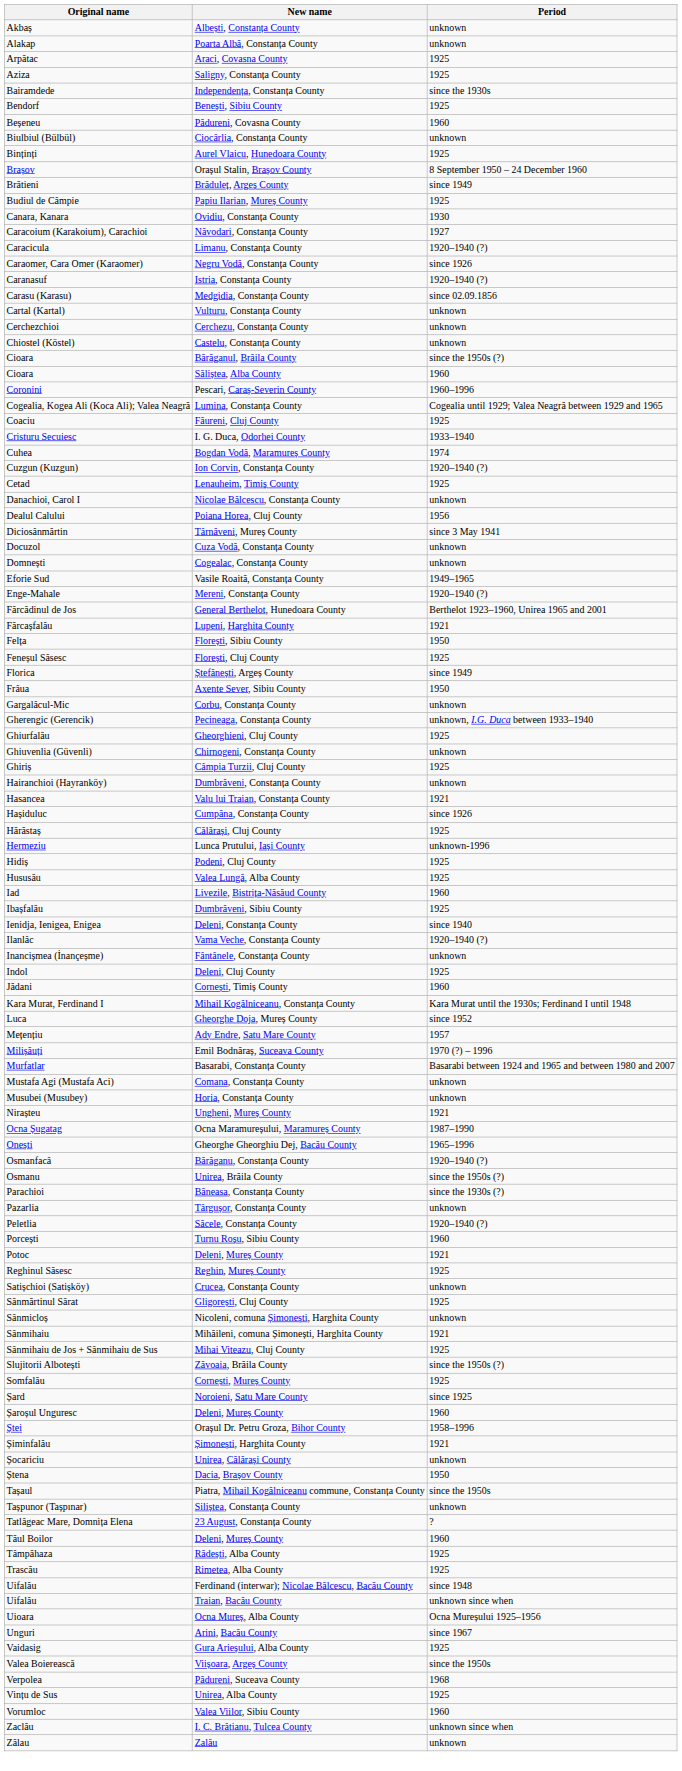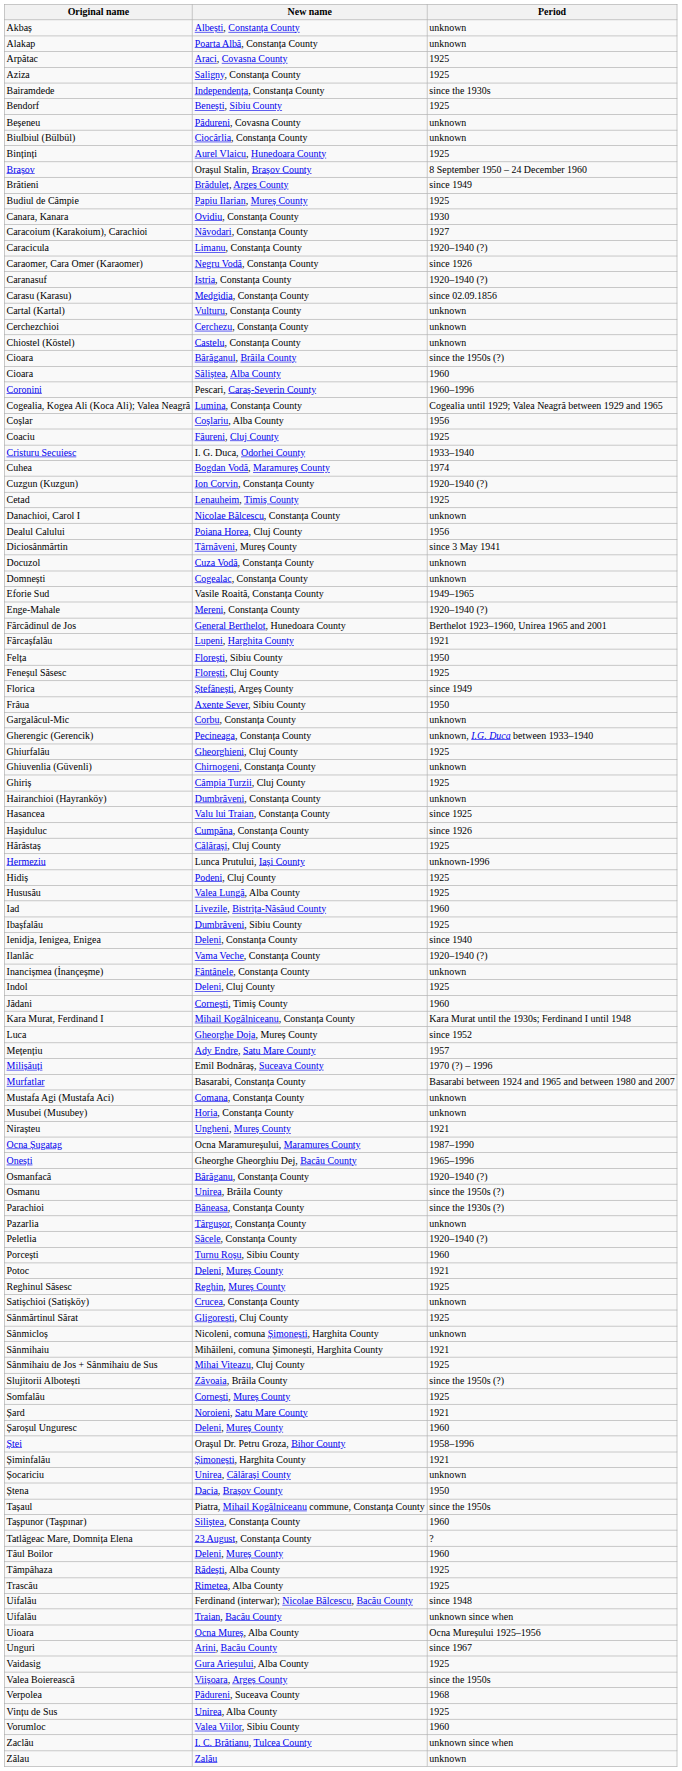 <table class="wikitable">
 <tr>
 <th>Original name</th>
 <th>New name</th>
 <th>Period</th>
 </tr>
 <tr>
 <td>Akbaș</td>
 <td><a href='#'>Albești</a>, <a href='#'>Constanța County</a></td>
 <td>unknown</td>
 </tr>
 <tr>
 <td>Alakap</td>
 <td><a href='#'>Poarta Albă</a>, Constanța County</td>
 <td>unknown</td>
 </tr>
 <tr>
 <td>Arpătac</td>
 <td><a href='#'>Araci</a>, <a href='#'>Covasna County</a></td>
 <td>1925</td>
 </tr>
 <tr>
 <td>Aziza</td>
 <td><a href='#'>Saligny</a>, Constanța County</td>
 <td>1925</td>
 </tr>
 <tr>
 <td>Bairamdede</td>
 <td><a href='#'>Independența</a>, Constanța County</td>
 <td>since the 1930s</td>
 </tr>
 <tr>
 <td>Bendorf</td>
 <td><a href='#'>Benești</a>, <a href='#'>Sibiu County</a></td>
 <td>1925</td>
 </tr>
 <tr>
 <td>Beșeneu</td>
 <td><a href='#'>Pădureni</a>, Covasna County</td>
-<td>1960</td>
+<td>unknown</td>
 </tr>
 <tr>
 <td>Biulbiul (Bülbül)</td>
 <td><a href='#'>Ciocârlia</a>, Constanța County</td>
 <td>unknown</td>
 </tr>
 <tr>
 <td>Binținți</td>
 <td><a href='#'>Aurel Vlaicu</a>, <a href='#'>Hunedoara County</a></td>
 <td>1925</td>
 </tr>
 <tr>
 <td><a href='#'>Brașov</a></td>
 <td>Orașul Stalin, <a href='#'>Brașov County</a></td>
 <td>8 September 1950 – 24 December 1960</td>
 </tr>
 <tr>
 <td>Brătieni</td>
 <td><a href='#'>Brăduleț</a>, <a href='#'>Argeș County</a></td>
 <td>since 1949</td>
 </tr>
 <tr>
 <td>Budiul de Câmpie</td>
 <td><a href='#'>Papiu Ilarian</a>, <a href='#'>Mureș County</a></td>
 <td>1925</td>
 </tr>
 <tr>
 <td>Canara, Kanara</td>
 <td><a href='#'>Ovidiu</a>, Constanța County</td>
 <td>1930</td>
 </tr>
 <tr>
 <td>Caracoium (Karakoium), Carachioi</td>
 <td><a href='#'>Năvodari</a>, Constanța County</td>
 <td>1927</td>
 </tr>
 <tr>
 <td>Caracicula</td>
 <td><a href='#'>Limanu</a>, Constanța County</td>
 <td>1920–1940 (?)</td>
 </tr>
 <tr>
 <td>Caraomer, Cara Omer (Karaomer)</td>
 <td><a href='#'>Negru Vodă</a>, Constanța County</td>
 <td>since 1926</td>
 </tr>
 <tr>
 <td>Caranasuf</td>
 <td><a href='#'>Istria</a>, Constanța County</td>
 <td>1920–1940 (?)</td>
 </tr>
 <tr>
 <td>Carasu (Karasu)</td>
 <td><a href='#'>Medgidia</a>, Constanța County</td>
 <td>since 02.09.1856</td>
 </tr>
 <tr>
 <td>Cartal (Kartal)</td>
 <td><a href='#'>Vulturu</a>, Constanța County</td>
 <td>unknown</td>
 </tr>
 <tr>
 <td>Cerchezchioi</td>
 <td><a href='#'>Cerchezu</a>, Constanța County</td>
 <td>unknown</td>
 </tr>
 <tr>
 <td>Chiostel (Köstel)</td>
 <td><a href='#'>Castelu</a>, Constanța County</td>
 <td>unknown</td>
 </tr>
 <tr>
 <td>Cioara</td>
 <td><a href='#'>Bărăganul</a>, <a href='#'>Brăila County</a></td>
 <td>since the 1950s (?)</td>
 </tr>
 <tr>
 <td>Cioara</td>
 <td><a href='#'>Săliștea</a>, <a href='#'>Alba County</a></td>
 <td>1960</td>
 </tr>
 <tr>
 <td><a href='#'>Coronini</a></td>
 <td>Pescari, <a href='#'>Caraș-Severin County</a></td>
 <td>1960–1996</td>
 </tr>
 <tr>
 <td>Cogealia, Kogea Ali (Koca Ali); Valea Neagră</td>
 <td><a href='#'>Lumina</a>, Constanța County</td>
 <td>Cogealia until 1929; Valea Neagră between 1929 and 1965</td>
+</tr>
+<tr>
+<td>Coșlar</td>
+<td><a href='#'>Coșlariu</a>, Alba County</td>
+<td>1956</td>
 </tr>
 <tr>
 <td>Coaciu</td>
 <td><a href='#'>Făureni</a>, <a href='#'>Cluj County</a></td>
 <td>1925</td>
 </tr>
 <tr>
 <td><a href='#'>Cristuru Secuiesc</a></td>
 <td>I. G. Duca, <a href='#'>Odorhei County</a></td>
 <td>1933–1940</td>
 </tr>
 <tr>
 <td>Cuhea</td>
 <td><a href='#'>Bogdan Vodă</a>, <a href='#'>Maramureș County</a></td>
 <td>1974</td>
 </tr>
 <tr>
 <td>Cuzgun (Kuzgun)</td>
 <td><a href='#'>Ion Corvin</a>, Constanța County</td>
 <td>1920–1940 (?)</td>
 </tr>
 <tr>
 <td>Cetad</td>
 <td><a href='#'>Lenauheim</a>, <a href='#'>Timiș County</a></td>
 <td>1925</td>
 </tr>
 <tr>
 <td>Danachioi, Carol I</td>
 <td><a href='#'>Nicolae Bălcescu</a>, Constanța County</td>
 <td>unknown</td>
 </tr>
 <tr>
 <td>Dealul Calului</td>
 <td><a href='#'>Poiana Horea</a>, Cluj County</td>
 <td>1956</td>
 </tr>
 <tr>
 <td>Diciosânmărtin</td>
 <td><a href='#'>Târnăveni</a>, Mureș County</td>
 <td>since 3 May 1941</td>
 </tr>
 <tr>
 <td>Docuzol</td>
 <td><a href='#'>Cuza Vodă</a>, Constanța County</td>
 <td>unknown</td>
 </tr>
 <tr>
 <td>Domnești</td>
 <td><a href='#'>Cogealac</a>, Constanța County</td>
 <td>unknown</td>
 </tr>
 <tr>
 <td>Eforie Sud</td>
 <td>Vasile Roaită, Constanța County</td>
 <td>1949–1965</td>
 </tr>
 <tr>
 <td>Enge-Mahale</td>
 <td><a href='#'>Mereni</a>, Constanța County</td>
 <td>1920–1940 (?)</td>
 </tr>
 <tr>
 <td>Fărcădinul de Jos</td>
 <td><a href='#'>General Berthelot</a>, Hunedoara County</td>
 <td>Berthelot 1923–1960, Unirea 1965 and 2001</td>
 </tr>
 <tr>
 <td>Fărcașfalău</td>
 <td><a href='#'>Lupeni</a>, <a href='#'>Harghita County</a></td>
 <td>1921</td>
 </tr>
 <tr>
 <td>Felța</td>
 <td><a href='#'>Florești</a>, Sibiu County</td>
 <td>1950</td>
 </tr>
 <tr>
 <td>Feneșul Săsesc</td>
 <td><a href='#'>Florești</a>, Cluj County</td>
 <td>1925</td>
 </tr>
 <tr>
 <td>Florica</td>
 <td><a href='#'>Ștefănești</a>, Argeș County</td>
 <td>since 1949</td>
 </tr>
 <tr>
 <td>Frâua</td>
 <td><a href='#'>Axente Sever</a>, Sibiu County</td>
 <td>1950</td>
 </tr>
 <tr>
 <td>Gargalâcul-Mic</td>
 <td><a href='#'>Corbu</a>, Constanța County</td>
 <td>unknown</td>
 </tr>
 <tr>
 <td>Gherengic (Gerencik)</td>
 <td><a href='#'>Pecineaga</a>, Constanța County</td>
 <td>unknown, <em><a href='#'>I.G. Duca</a></em> between 1933–1940</td>
 </tr>
 <tr>
 <td>Ghiurfalău</td>
 <td><a href='#'>Gheorghieni</a>, Cluj County</td>
 <td>1925</td>
 </tr>
 <tr>
 <td>Ghiuvenlia (Güvenli)</td>
 <td><a href='#'>Chirnogeni</a>, Constanța County</td>
 <td>unknown</td>
 </tr>
 <tr>
 <td>Ghiriș</td>
 <td><a href='#'>Câmpia Turzii</a>, Cluj County</td>
 <td>1925</td>
 </tr>
 <tr>
 <td>Hairanchioi (Hayranköy)</td>
 <td><a href='#'>Dumbrăveni</a>, Constanța County</td>
 <td>unknown</td>
 </tr>
 <tr>
 <td>Hasancea</td>
 <td><a href='#'>Valu lui Traian</a>, Constanța County</td>
-<td>1921</td>
+<td>since 1925</td>
 </tr>
 <tr>
 <td>Hașiduluc</td>
 <td><a href='#'>Cumpăna</a>, Constanța County</td>
 <td>since 1926</td>
 </tr>
 <tr>
 <td>Hărăstaș</td>
 <td><a href='#'>Călărași</a>, Cluj County</td>
 <td>1925</td>
 </tr>
 <tr>
 <td><a href='#'>Hermeziu</a></td>
 <td>Lunca Prutului, <a href='#'>Iași County</a></td>
 <td>unknown-1996</td>
 </tr>
 <tr>
 <td>Hidiș</td>
 <td><a href='#'>Podeni</a>, Cluj County</td>
 <td>1925</td>
 </tr>
 <tr>
 <td>Hususău</td>
 <td><a href='#'>Valea Lungă</a>, Alba County</td>
 <td>1925</td>
 </tr>
 <tr>
 <td>Iad</td>
 <td><a href='#'>Livezile</a>, <a href='#'>Bistrița-Năsăud County</a></td>
 <td>1960</td>
 </tr>
 <tr>
 <td>Ibașfalău</td>
 <td><a href='#'>Dumbrăveni</a>, Sibiu County</td>
 <td>1925</td>
 </tr>
 <tr>
 <td>Ienidja, Ienigea, Enigea</td>
 <td><a href='#'>Deleni</a>, Constanța County</td>
 <td>since 1940</td>
 </tr>
 <tr>
 <td>Ilanlâc</td>
 <td><a href='#'>Vama Veche</a>, Constanța County</td>
 <td>1920–1940 (?)</td>
 </tr>
 <tr>
 <td>Inancișmea (İnançeșme)</td>
 <td><a href='#'>Fântânele</a>, Constanța County</td>
 <td>unknown</td>
 </tr>
 <tr>
 <td>Indol</td>
 <td><a href='#'>Deleni</a>, Cluj County</td>
 <td>1925</td>
 </tr>
 <tr>
 <td>Jădani</td>
 <td><a href='#'>Cornești</a>, Timiș County</td>
 <td>1960</td>
 </tr>
 <tr>
 <td>Kara Murat, Ferdinand I</td>
 <td><a href='#'>Mihail Kogălniceanu</a>, Constanța County</td>
 <td>Kara Murat until the 1930s; Ferdinand I until 1948</td>
 </tr>
 <tr>
 <td>Luca</td>
 <td><a href='#'>Gheorghe Doja</a>, Mureș County</td>
 <td>since 1952 </td>
 </tr>
 <tr>
 <td>Mețențiu</td>
 <td><a href='#'>Ady Endre</a>, <a href='#'>Satu Mare County</a></td>
 <td>1957</td>
 </tr>
 <tr>
 <td><a href='#'>Milișăuți</a></td>
 <td>Emil Bodnăraș, <a href='#'>Suceava County</a></td>
 <td>1970 (?) – 1996</td>
 </tr>
 <tr>
 <td><a href='#'>Murfatlar</a></td>
 <td>Basarabi, Constanța County</td>
 <td>Basarabi between 1924 and 1965 and between 1980 and 2007</td>
 </tr>
 <tr>
 <td>Mustafa Agi (Mustafa Aci)</td>
 <td><a href='#'>Comana</a>, Constanța County</td>
 <td>unknown</td>
 </tr>
 <tr>
 <td>Musubei (Musubey)</td>
 <td><a href='#'>Horia</a>, Constanța County</td>
 <td>unknown</td>
 </tr>
 <tr>
 <td>Nirașteu</td>
 <td><a href='#'>Ungheni</a>, <a href='#'>Mureș County</a></td>
 <td>1921</td>
 </tr>
 <tr>
 <td><a href='#'>Ocna Șugatag</a></td>
 <td>Ocna Maramureșului, <a href='#'>Maramureș County</a></td>
 <td>1987–1990</td>
 </tr>
 <tr>
 <td><a href='#'>Onești</a></td>
 <td>Gheorghe Gheorghiu Dej, <a href='#'>Bacău County</a></td>
 <td>1965–1996</td>
 </tr>
 <tr>
 <td>Osmanfacâ</td>
 <td><a href='#'>Bărăganu</a>, Constanța County</td>
 <td>1920–1940 (?)</td>
 </tr>
 <tr>
 <td>Osmanu</td>
 <td><a href='#'>Unirea</a>, Brăila County</td>
 <td>since the 1950s (?)</td>
 </tr>
 <tr>
 <td>Parachioi</td>
 <td><a href='#'>Băneasa</a>, Constanța County</td>
 <td>since the 1930s (?)</td>
 </tr>
 <tr>
 <td>Pazarlia</td>
 <td><a href='#'>Târgușor</a>, Constanța County</td>
 <td>unknown</td>
 </tr>
 <tr>
 <td>Peletlia</td>
 <td><a href='#'>Săcele</a>, Constanța County</td>
 <td>1920–1940 (?)</td>
 </tr>
 <tr>
 <td>Porcești</td>
 <td><a href='#'>Turnu Roșu</a>, Sibiu County</td>
 <td>1960</td>
 </tr>
 <tr>
 <td>Potoc</td>
 <td><a href='#'>Deleni</a>, <a href='#'>Mureș County</a></td>
 <td>1921</td>
 </tr>
 <tr>
 <td>Reghinul Săsesc</td>
 <td><a href='#'>Reghin</a>, <a href='#'>Mureș County</a></td>
 <td>1925</td>
 </tr>
 <tr>
 <td>Satișchioi (Satișköy)</td>
 <td><a href='#'>Crucea</a>, Constanța County</td>
 <td>unknown</td>
 </tr>
 <tr>
 <td>Sănmărtinul Sărat</td>
 <td><a href='#'>Gligorești</a>, Cluj County</td>
 <td>1925</td>
 </tr>
 <tr>
 <td>Sânmicloș</td>
 <td>Nicoleni, comuna <a href='#'>Șimonești</a>, Harghita County</td>
 <td>unknown</td>
 </tr>
 <tr>
 <td>Sânmihaiu</td>
 <td>Mihăileni, comuna Șimonești, Harghita County</td>
 <td>1921</td>
 </tr>
 <tr>
 <td>Sânmihaiu de Jos + Sânmihaiu de Sus</td>
 <td><a href='#'>Mihai Viteazu</a>, Cluj County</td>
 <td>1925</td>
 </tr>
 <tr>
 <td>Slujitorii Albotești</td>
 <td><a href='#'>Zăvoaia</a>, Brăila County</td>
 <td>since the 1950s (?)</td>
 </tr>
 <tr>
 <td>Somfalău</td>
 <td><a href='#'>Cornești</a>, <a href='#'>Mureș County</a></td>
 <td>1925</td>
 </tr>
 <tr>
 <td>Șard</td>
 <td><a href='#'>Noroieni</a>, <a href='#'>Satu Mare County</a></td>
-<td>since 1925</td>
+<td>1921</td>
 </tr>
 <tr>
 <td>Șaroșul Unguresc</td>
 <td><a href='#'>Deleni</a>, <a href='#'>Mureș County</a></td>
 <td>1960</td>
 </tr>
 <tr>
 <td><a href='#'>Ștei</a></td>
 <td>Orașul Dr. Petru Groza, <a href='#'>Bihor County</a></td>
 <td>1958–1996</td>
 </tr>
 <tr>
 <td>Șiminfalău</td>
 <td><a href='#'>Șimonești</a>, Harghita County</td>
 <td>1921</td>
 </tr>
 <tr>
 <td>Șocariciu</td>
 <td><a href='#'>Unirea</a>, <a href='#'>Călărași County</a></td>
 <td>unknown</td>
 </tr>
 <tr>
 <td>Ștena</td>
 <td><a href='#'>Dacia</a>, <a href='#'>Brașov County</a></td>
 <td>1950</td>
 </tr>
 <tr>
 <td>Tașaul</td>
 <td>Piatra, <a href='#'>Mihail Kogălniceanu</a> commune, Constanța County</td>
 <td>since the 1950s</td>
 </tr>
 <tr>
 <td>Tașpunor (Tașpınar)</td>
 <td><a href='#'>Siliștea</a>, Constanța County</td>
-<td>unknown</td>
+<td>1960</td>
 </tr>
 <tr>
 <td>Tatlâgeac Mare, Domnița Elena</td>
 <td><a href='#'>23 August</a>, Constanța County</td>
 <td>?</td>
 </tr>
 <tr>
 <td>Tăul Boilor</td>
 <td><a href='#'>Deleni</a>, <a href='#'>Mureș County</a></td>
 <td>1960</td>
 </tr>
 <tr>
 <td>Tâmpăhaza</td>
 <td><a href='#'>Rădești</a>, Alba County</td>
 <td>1925</td>
 </tr>
 <tr>
 <td>Trascău</td>
 <td><a href='#'>Rimetea</a>, Alba County</td>
 <td>1925</td>
 </tr>
 <tr>
 <td>Uifalău</td>
 <td>Ferdinand (interwar); <a href='#'>Nicolae Bălcescu</a>, <a href='#'>Bacău County</a></td>
 <td>since 1948</td>
 </tr>
 <tr>
 <td>Uifalău</td>
 <td><a href='#'>Traian</a>, <a href='#'>Bacău County</a></td>
 <td>unknown since when</td>
 </tr>
 <tr>
 <td>Uioara</td>
 <td><a href='#'>Ocna Mureș</a>, Alba County</td>
 <td>Ocna Mureșului 1925–1956</td>
 </tr>
 <tr>
 <td>Unguri</td>
 <td><a href='#'>Arini</a>, <a href='#'>Bacău County</a></td>
 <td>since 1967</td>
 </tr>
 <tr>
 <td>Vaidasig</td>
 <td><a href='#'>Gura Arieșului</a>, Alba County</td>
 <td>1925</td>
 </tr>
 <tr>
 <td>Valea Boierească</td>
 <td><a href='#'>Viișoara</a>, <a href='#'>Argeș County</a></td>
 <td>since the 1950s</td>
 </tr>
 <tr>
 <td>Verpolea</td>
 <td><a href='#'>Pădureni</a>, Suceava County</td>
 <td>1968</td>
 </tr>
 <tr>
 <td>Vințu de Sus</td>
 <td><a href='#'>Unirea</a>, Alba County</td>
 <td>1925</td>
 </tr>
 <tr>
 <td>Vorumloc</td>
 <td><a href='#'>Valea Viilor</a>, Sibiu County</td>
 <td>1960</td>
 </tr>
 <tr>
 <td>Zaclău</td>
 <td><a href='#'>I. C. Brătianu</a>, <a href='#'>Tulcea County</a></td>
 <td>unknown since when</td>
 </tr>
 <tr>
 <td>Zălau</td>
 <td><a href='#'>Zalău</a></td>
 <td>unknown</td>
 </tr>
 </table>
